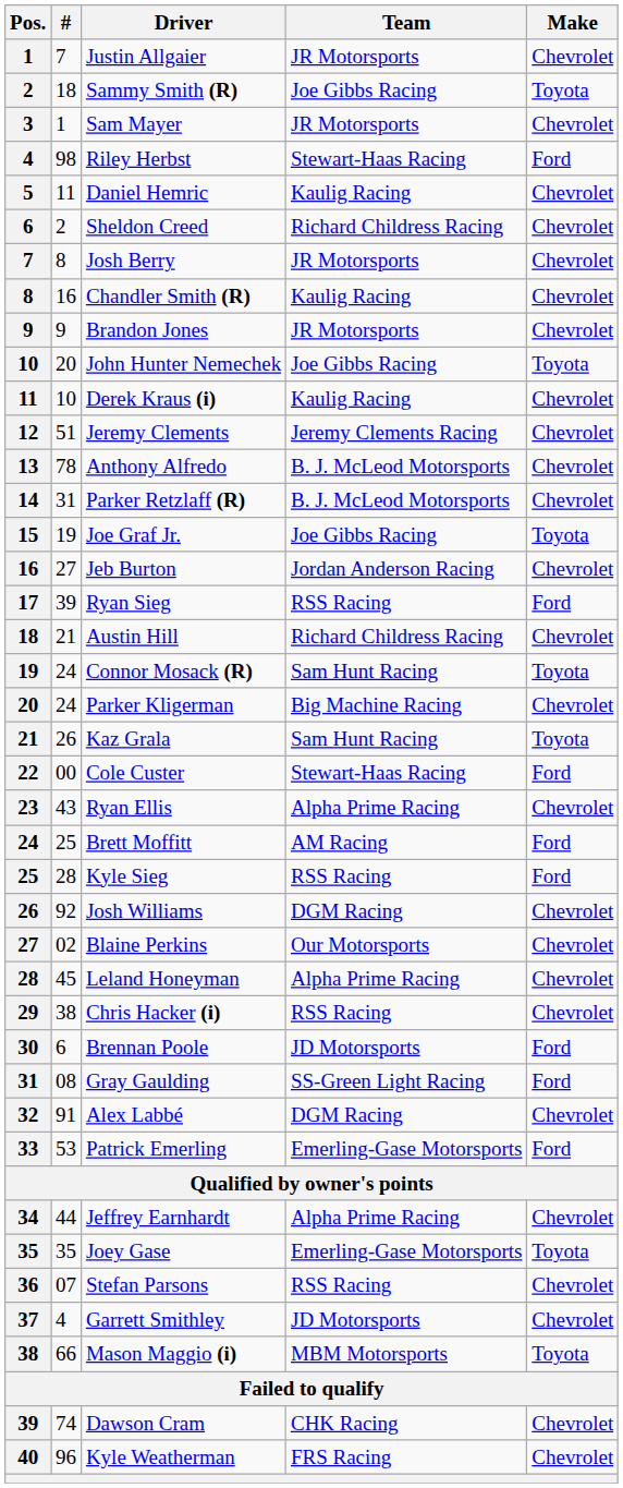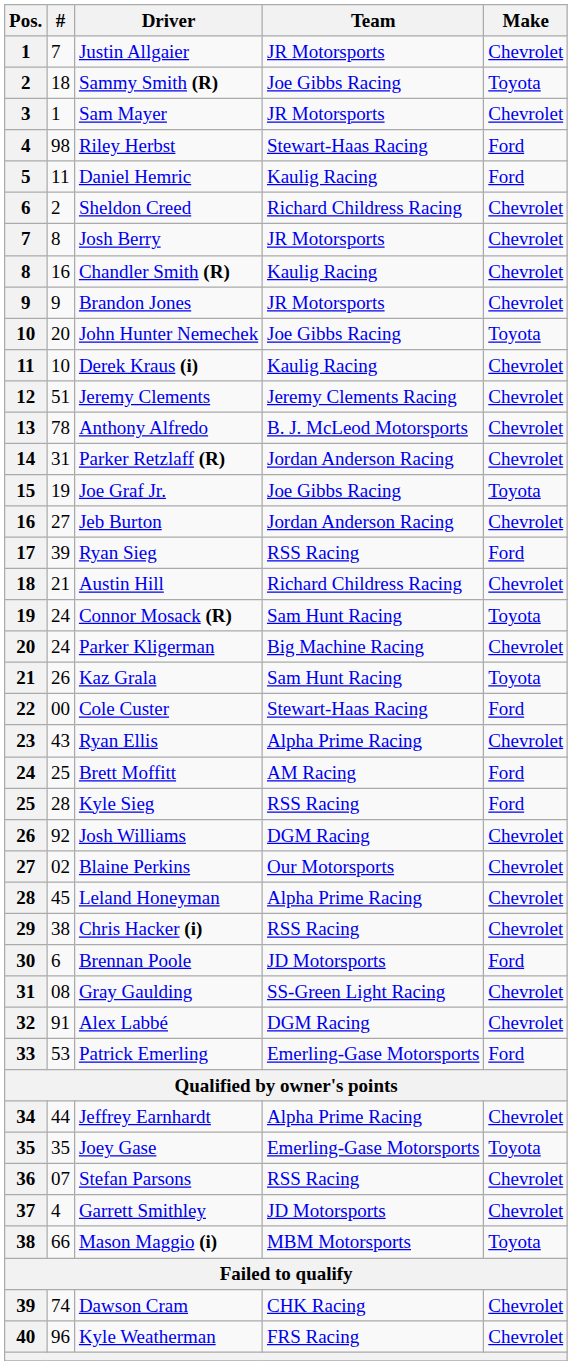 <table class="wikitable" style="font-size:95%">
 <tr>
 <th>Pos.</th>
 <th>#</th>
 <th>Driver</th>
 <th>Team</th>
 <th>Make</th>
 </tr>
 <tr>
 <th>1</th>
 <td>7</td>
 <td><a href='#'>Justin Allgaier</a></td>
 <td><a href='#'>JR Motorsports</a></td>
 <td><a href='#'>Chevrolet</a></td>
 </tr>
 <tr>
 <th>2</th>
 <td>18</td>
 <td><a href='#'>Sammy Smith</a> <strong>(R)</strong></td>
 <td><a href='#'>Joe Gibbs Racing</a></td>
 <td><a href='#'>Toyota</a></td>
 </tr>
 <tr>
 <th>3</th>
 <td>1</td>
 <td><a href='#'>Sam Mayer</a></td>
 <td><a href='#'>JR Motorsports</a></td>
 <td><a href='#'>Chevrolet</a></td>
 </tr>
 <tr>
 <th>4</th>
 <td>98</td>
 <td><a href='#'>Riley Herbst</a></td>
 <td><a href='#'>Stewart-Haas Racing</a></td>
 <td><a href='#'>Ford</a></td>
 </tr>
 <tr>
 <th>5</th>
 <td>11</td>
 <td><a href='#'>Daniel Hemric</a></td>
 <td><a href='#'>Kaulig Racing</a></td>
-<td><a href='#'>Chevrolet</a></td>
+<td><a href='#'>Ford</a></td>
 </tr>
 <tr>
 <th>6</th>
 <td>2</td>
 <td><a href='#'>Sheldon Creed</a></td>
 <td><a href='#'>Richard Childress Racing</a></td>
 <td><a href='#'>Chevrolet</a></td>
 </tr>
 <tr>
 <th>7</th>
 <td>8</td>
 <td><a href='#'>Josh Berry</a></td>
 <td><a href='#'>JR Motorsports</a></td>
 <td><a href='#'>Chevrolet</a></td>
 </tr>
 <tr>
 <th>8</th>
 <td>16</td>
 <td><a href='#'>Chandler Smith</a> <strong>(R)</strong></td>
 <td><a href='#'>Kaulig Racing</a></td>
 <td><a href='#'>Chevrolet</a></td>
 </tr>
 <tr>
 <th>9</th>
 <td>9</td>
 <td><a href='#'>Brandon Jones</a></td>
 <td><a href='#'>JR Motorsports</a></td>
 <td><a href='#'>Chevrolet</a></td>
 </tr>
 <tr>
 <th>10</th>
 <td>20</td>
 <td><a href='#'>John Hunter Nemechek</a></td>
 <td><a href='#'>Joe Gibbs Racing</a></td>
 <td><a href='#'>Toyota</a></td>
 </tr>
 <tr>
 <th>11</th>
 <td>10</td>
 <td><a href='#'>Derek Kraus</a> <strong>(i)</strong></td>
 <td><a href='#'>Kaulig Racing</a></td>
 <td><a href='#'>Chevrolet</a></td>
 </tr>
 <tr>
 <th>12</th>
 <td>51</td>
 <td><a href='#'>Jeremy Clements</a></td>
 <td><a href='#'>Jeremy Clements Racing</a></td>
 <td><a href='#'>Chevrolet</a></td>
 </tr>
 <tr>
 <th>13</th>
 <td>78</td>
 <td><a href='#'>Anthony Alfredo</a></td>
 <td><a href='#'>B. J. McLeod Motorsports</a></td>
 <td><a href='#'>Chevrolet</a></td>
 </tr>
 <tr>
 <th>14</th>
 <td>31</td>
 <td><a href='#'>Parker Retzlaff</a> <strong>(R)</strong></td>
-<td><a href='#'>B. J. McLeod Motorsports</a></td>
+<td><a href='#'>Jordan Anderson Racing</a></td>
 <td><a href='#'>Chevrolet</a></td>
 </tr>
 <tr>
 <th>15</th>
 <td>19</td>
 <td><a href='#'>Joe Graf Jr.</a></td>
 <td><a href='#'>Joe Gibbs Racing</a></td>
 <td><a href='#'>Toyota</a></td>
 </tr>
 <tr>
 <th>16</th>
 <td>27</td>
 <td><a href='#'>Jeb Burton</a></td>
 <td><a href='#'>Jordan Anderson Racing</a></td>
 <td><a href='#'>Chevrolet</a></td>
 </tr>
 <tr>
 <th>17</th>
 <td>39</td>
 <td><a href='#'>Ryan Sieg</a></td>
 <td><a href='#'>RSS Racing</a></td>
 <td><a href='#'>Ford</a></td>
 </tr>
 <tr>
 <th>18</th>
 <td>21</td>
 <td><a href='#'>Austin Hill</a></td>
 <td><a href='#'>Richard Childress Racing</a></td>
 <td><a href='#'>Chevrolet</a></td>
 </tr>
 <tr>
 <th>19</th>
 <td>24</td>
 <td><a href='#'>Connor Mosack</a> <strong>(R)</strong></td>
 <td><a href='#'>Sam Hunt Racing</a></td>
 <td><a href='#'>Toyota</a></td>
 </tr>
 <tr>
 <th>20</th>
 <td>24</td>
 <td><a href='#'>Parker Kligerman</a></td>
 <td><a href='#'>Big Machine Racing</a></td>
 <td><a href='#'>Chevrolet</a></td>
 </tr>
 <tr>
 <th>21</th>
 <td>26</td>
 <td><a href='#'>Kaz Grala</a></td>
 <td><a href='#'>Sam Hunt Racing</a></td>
 <td><a href='#'>Toyota</a></td>
 </tr>
 <tr>
 <th>22</th>
 <td>00</td>
 <td><a href='#'>Cole Custer</a></td>
 <td><a href='#'>Stewart-Haas Racing</a></td>
 <td><a href='#'>Ford</a></td>
 </tr>
 <tr>
 <th>23</th>
 <td>43</td>
 <td><a href='#'>Ryan Ellis</a></td>
 <td><a href='#'>Alpha Prime Racing</a></td>
 <td><a href='#'>Chevrolet</a></td>
 </tr>
 <tr>
 <th>24</th>
 <td>25</td>
 <td><a href='#'>Brett Moffitt</a></td>
 <td><a href='#'>AM Racing</a></td>
 <td><a href='#'>Ford</a></td>
 </tr>
 <tr>
 <th>25</th>
 <td>28</td>
 <td><a href='#'>Kyle Sieg</a></td>
 <td><a href='#'>RSS Racing</a></td>
 <td><a href='#'>Ford</a></td>
 </tr>
 <tr>
 <th>26</th>
 <td>92</td>
 <td><a href='#'>Josh Williams</a></td>
 <td><a href='#'>DGM Racing</a></td>
 <td><a href='#'>Chevrolet</a></td>
 </tr>
 <tr>
 <th>27</th>
 <td>02</td>
 <td><a href='#'>Blaine Perkins</a></td>
 <td><a href='#'>Our Motorsports</a></td>
 <td><a href='#'>Chevrolet</a></td>
 </tr>
 <tr>
 <th>28</th>
 <td>45</td>
 <td><a href='#'>Leland Honeyman</a></td>
 <td><a href='#'>Alpha Prime Racing</a></td>
 <td><a href='#'>Chevrolet</a></td>
 </tr>
 <tr>
 <th>29</th>
 <td>38</td>
 <td><a href='#'>Chris Hacker</a> <strong>(i)</strong></td>
 <td><a href='#'>RSS Racing</a></td>
 <td><a href='#'>Chevrolet</a></td>
 </tr>
 <tr>
 <th>30</th>
 <td>6</td>
 <td><a href='#'>Brennan Poole</a></td>
 <td><a href='#'>JD Motorsports</a></td>
 <td><a href='#'>Ford</a></td>
 </tr>
 <tr>
 <th>31</th>
 <td>08</td>
 <td><a href='#'>Gray Gaulding</a></td>
 <td><a href='#'>SS-Green Light Racing</a></td>
-<td><a href='#'>Ford</a></td>
+<td><a href='#'>Chevrolet</a></td>
 </tr>
 <tr>
 <th>32</th>
 <td>91</td>
 <td><a href='#'>Alex Labbé</a></td>
 <td><a href='#'>DGM Racing</a></td>
 <td><a href='#'>Chevrolet</a></td>
 </tr>
 <tr>
 <th>33</th>
 <td>53</td>
 <td><a href='#'>Patrick Emerling</a></td>
 <td><a href='#'>Emerling-Gase Motorsports</a></td>
 <td><a href='#'>Ford</a></td>
 </tr>
 <tr>
 <th colspan="5">Qualified by owner's points</th>
 </tr>
 <tr>
 <th>34</th>
 <td>44</td>
 <td><a href='#'>Jeffrey Earnhardt</a></td>
 <td><a href='#'>Alpha Prime Racing</a></td>
 <td><a href='#'>Chevrolet</a></td>
 </tr>
 <tr>
 <th>35</th>
 <td>35</td>
 <td><a href='#'>Joey Gase</a></td>
 <td><a href='#'>Emerling-Gase Motorsports</a></td>
 <td><a href='#'>Toyota</a></td>
 </tr>
 <tr>
 <th>36</th>
 <td>07</td>
 <td><a href='#'>Stefan Parsons</a></td>
 <td><a href='#'>RSS Racing</a></td>
 <td><a href='#'>Chevrolet</a></td>
 </tr>
 <tr>
 <th>37</th>
 <td>4</td>
 <td><a href='#'>Garrett Smithley</a></td>
 <td><a href='#'>JD Motorsports</a></td>
 <td><a href='#'>Chevrolet</a></td>
 </tr>
 <tr>
 <th>38</th>
 <td>66</td>
 <td><a href='#'>Mason Maggio</a> <strong>(i)</strong></td>
 <td><a href='#'>MBM Motorsports</a></td>
 <td><a href='#'>Toyota</a></td>
 </tr>
 <tr>
 <th colspan="5">Failed to qualify</th>
 </tr>
 <tr>
 <th>39</th>
 <td>74</td>
 <td><a href='#'>Dawson Cram</a></td>
 <td><a href='#'>CHK Racing</a></td>
 <td><a href='#'>Chevrolet</a></td>
 </tr>
 <tr>
 <th>40</th>
 <td>96</td>
 <td><a href='#'>Kyle Weatherman</a></td>
 <td><a href='#'>FRS Racing</a></td>
 <td><a href='#'>Chevrolet</a></td>
 </tr>
 <tr>
 <th colspan="5"></th>
 </tr>
 </table>
